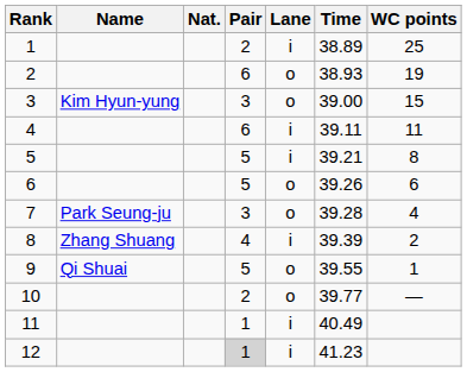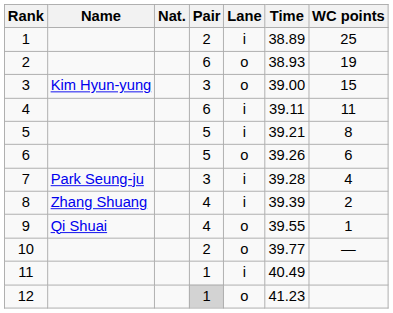 <table class="wikitable sortable" style="text-align:center">
 <tr>
 <th>Rank</th>
 <th>Name</th>
 <th>Nat.</th>
 <th>Pair</th>
 <th>Lane</th>
 <th>Time</th>
 <th>WC points</th>
 </tr>
 <tr>
 <td>1</td>
 <td align=left></td>
 <td></td>
 <td>2</td>
 <td>i</td>
 <td>38.89</td>
 <td>25</td>
 </tr>
 <tr>
 <td>2</td>
 <td align=left></td>
 <td></td>
 <td>6</td>
 <td>o</td>
 <td>38.93</td>
 <td>19</td>
 </tr>
 <tr>
 <td>3</td>
 <td align=left><a href='#'>Kim Hyun-yung</a></td>
 <td></td>
 <td>3</td>
 <td>o</td>
 <td>39.00</td>
 <td>15</td>
 </tr>
 <tr>
 <td>4</td>
 <td align=left></td>
 <td></td>
 <td>6</td>
 <td>i</td>
 <td>39.11</td>
 <td>11</td>
 </tr>
 <tr>
 <td>5</td>
 <td align=left></td>
 <td></td>
 <td>5</td>
 <td>i</td>
 <td>39.21</td>
 <td>8</td>
 </tr>
 <tr>
 <td>6</td>
 <td align=left></td>
 <td></td>
 <td>5</td>
 <td>o</td>
 <td>39.26</td>
 <td>6</td>
 </tr>
 <tr>
 <td>7</td>
 <td align=left><a href='#'>Park Seung-ju</a></td>
 <td></td>
 <td>3</td>
-<td>o</td>
+<td>i</td>
 <td>39.28</td>
 <td>4</td>
 </tr>
 <tr>
 <td>8</td>
 <td align=left><a href='#'>Zhang Shuang</a></td>
 <td></td>
 <td>4</td>
 <td>i</td>
 <td>39.39</td>
 <td>2</td>
 </tr>
 <tr>
 <td>9</td>
 <td align=left><a href='#'>Qi Shuai</a></td>
 <td></td>
-<td>5</td>
+<td>4</td>
 <td>o</td>
 <td>39.55</td>
 <td>1</td>
 </tr>
 <tr>
 <td>10</td>
 <td align=left></td>
 <td></td>
 <td>2</td>
 <td>o</td>
 <td>39.77</td>
 <td>—</td>
 </tr>
 <tr>
 <td>11</td>
 <td align=left></td>
 <td></td>
 <td>1</td>
 <td>i</td>
 <td>40.49</td>
 <td></td>
 </tr>
 <tr>
 <td>12</td>
 <td align=left></td>
 <td></td>
 <td style="background: lightgrey;">1</td>
-<td>i</td>
+<td>o</td>
 <td>41.23</td>
 <td></td>
 </tr>
 </table>
